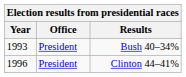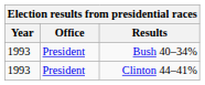 <table class="wikitable" style="font-size:95%;">
 <tr>
 <th colspan="3">Election results from presidential races</th>
 </tr>
 <tr>
 <th>Year</th>
 <th>Office</th>
 <th>Results</th>
 </tr>
 <tr>
 <td>1993</td>
 <td><a href='#'>President</a></td>
 <td align="right" ><a href='#'>Bush</a> 40–34%</td>
 </tr>
 <tr>
-<td>1996</td>
+<td>1993</td>
 <td><a href='#'>President</a></td>
 <td align="right" ><a href='#'>Clinton</a> 44–41%</td>
 </tr>
 </table>
